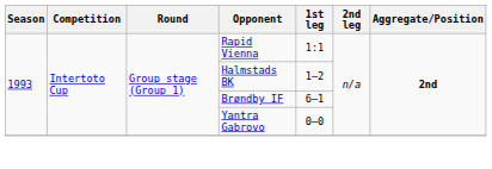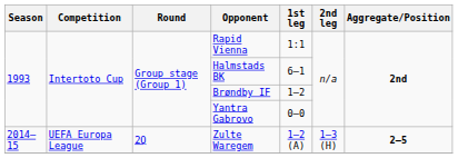 <table class="wikitable">
 <tr>
 <th>Season</th>
 <th>Competition</th>
 <th>Round</th>
 <th>Opponent</th>
 <th>1st leg</th>
 <th>2nd leg</th>
 <th>Aggregate/Position</th>
 </tr>
 <tr>
 <td rowspan=4><a href='#'>1993</a></td>
 <td rowspan=4><a href='#'>Intertoto Cup</a></td>
 <td rowspan=4><a href='#'>Group stage (Group 1)</a></td>
 <td> <a href='#'>Rapid Vienna</a></td>
 <td align=center>1:1</td>
 <td rowspan=4 align=center><em>n/a</em></td>
 <td rowspan=4 align=center><strong>2nd</strong></td>
 </tr>
 <tr>
 <td> <a href='#'>Halmstads BK</a></td>
-<td align=center>1–2</td>
+<td align=center>6–1</td>
 </tr>
 <tr>
 <td> <a href='#'>Brøndby IF</a></td>
-<td align=center>6–1</td>
+<td align=center>1–2</td>
 </tr>
 <tr>
 <td> <a href='#'>Yantra Gabrovo</a></td>
 <td align=center>0–0</td>
 </tr>
 <tr>
+<td><a href='#'>2014–15</a></td>
+<td><a href='#'>UEFA Europa League</a></td>
+<td><a href='#'>2Q</a></td>
+<td> <a href='#'>Zulte Waregem</a></td>
+<td align=center><a href='#'>1–2</a> (A)</td>
+<td align=center><a href='#'>1–3</a> (H)</td>
+<td align=center><strong>2–5</strong></td>
+</tr>
+<tr>
 </tr>
 </table>
